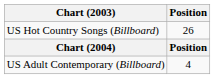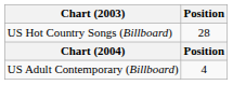 <table class="wikitable">
 <tr>
 <th scope="col">Chart (2003)</th>
 <th scope="col">Position</th>
 </tr>
 <tr>
 <td>US Hot Country Songs (<em>Billboard</em>)</td>
-<td align="center">26</td>
+<td align="center">28</td>
 </tr>
 <tr>
 <th scope="col">Chart (2004)</th>
 <th scope="col">Position</th>
 </tr>
 <tr>
 <td>US Adult Contemporary (<em>Billboard</em>)</td>
 <td align="center">4</td>
 </tr>
 </table>
